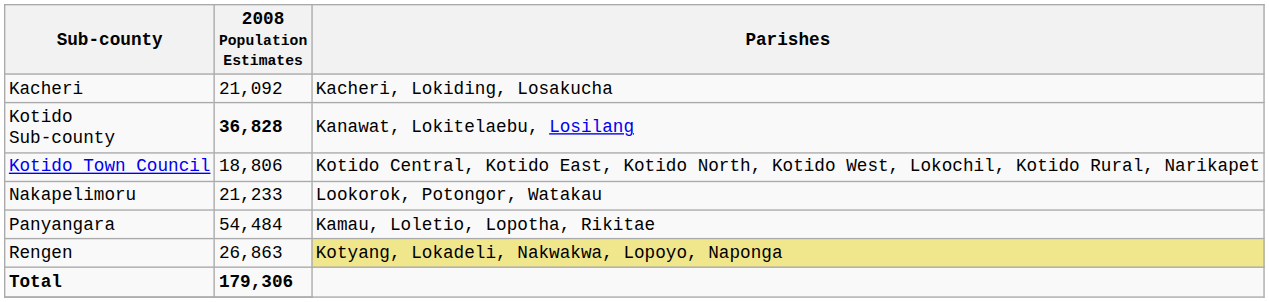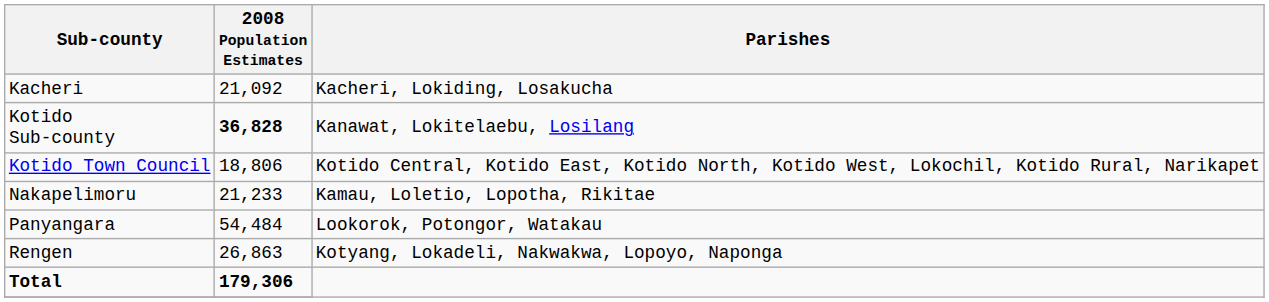 <table class=wikitable>
 <tr>
 <th>Sub-county</th>
 <th>2008<br><small>Population<br>Estimates</small></th>
 <th>Parishes</th>
 </tr>
 <tr>
 <td>Kacheri</td>
 <td>21,092</td>
 <td>Kacheri, Lokiding, Losakucha</td>
 </tr>
 <tr>
 <td>Kotido<br>Sub-county</td>
 <td><strong>36,828</strong></td>
 <td>Kanawat, Lokitelaebu, <a href='#'>Losilang</a></td>
 </tr>
 <tr>
 <td><a href='#'>Kotido Town Council</a></td>
 <td>18,806</td>
 <td>Kotido Central, Kotido East, Kotido North, Kotido West, Lokochil, Kotido Rural, Narikapet</td>
 </tr>
 <tr>
 <td>Nakapelimoru</td>
 <td>21,233</td>
-<td>Lookorok, Potongor, Watakau</td>
+<td>Kamau, Loletio, Lopotha, Rikitae</td>
 </tr>
 <tr>
 <td>Panyangara</td>
 <td>54,484</td>
-<td>Kamau, Loletio, Lopotha, Rikitae</td>
+<td>Lookorok, Potongor, Watakau</td>
 </tr>
 <tr>
 <td>Rengen</td>
 <td>26,863</td>
-<td style="background: khaki;">Kotyang, Lokadeli, Nakwakwa, Lopoyo, Naponga</td>
+<td>Kotyang, Lokadeli, Nakwakwa, Lopoyo, Naponga</td>
 </tr>
 <tr>
 <td><strong>Total</strong></td>
 <td><strong>179,306</strong></td>
 </tr>
 <tr>
 </tr>
 </table>
